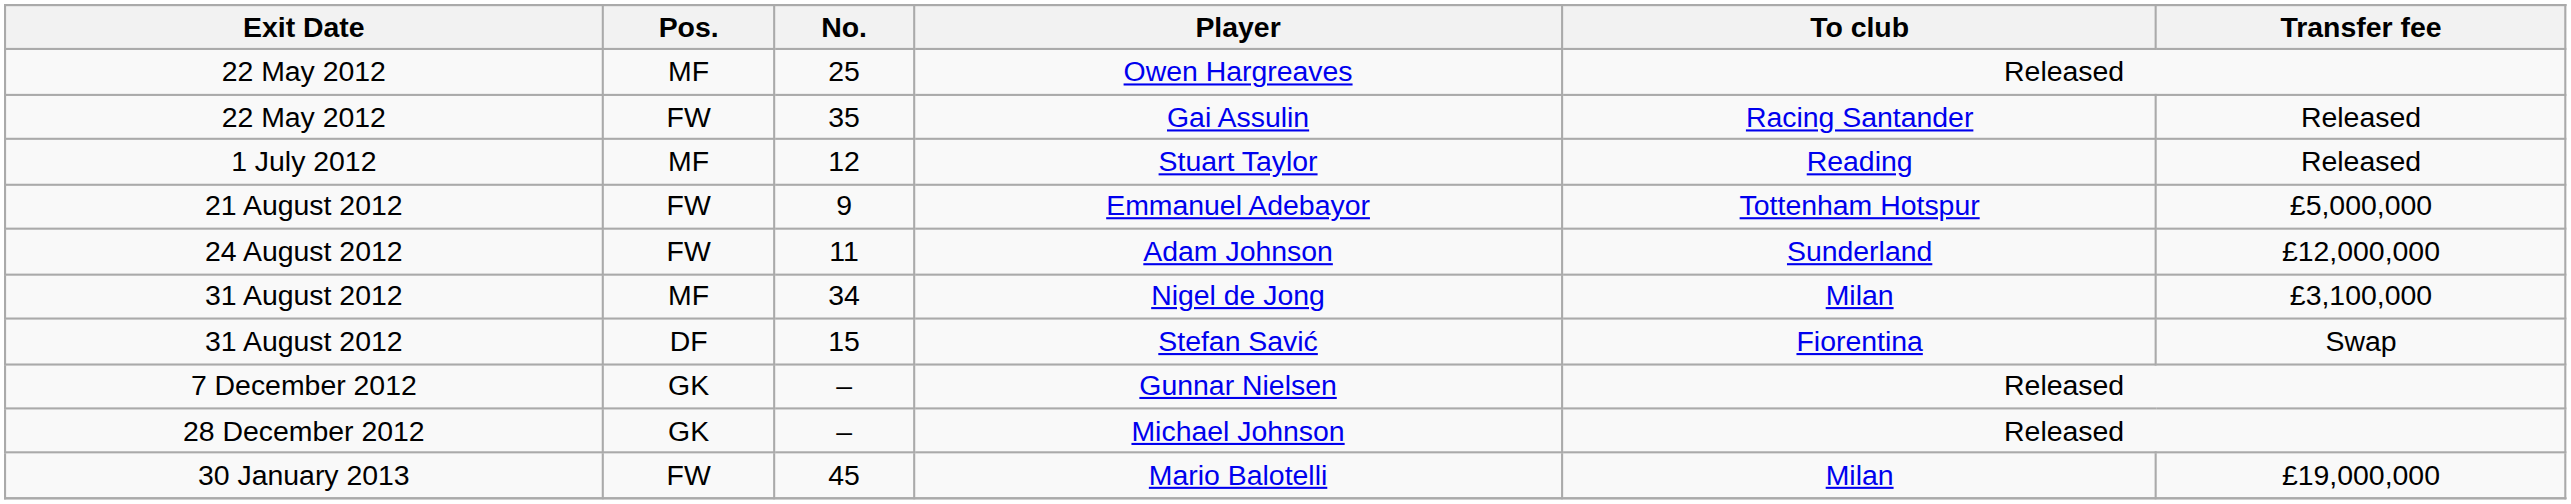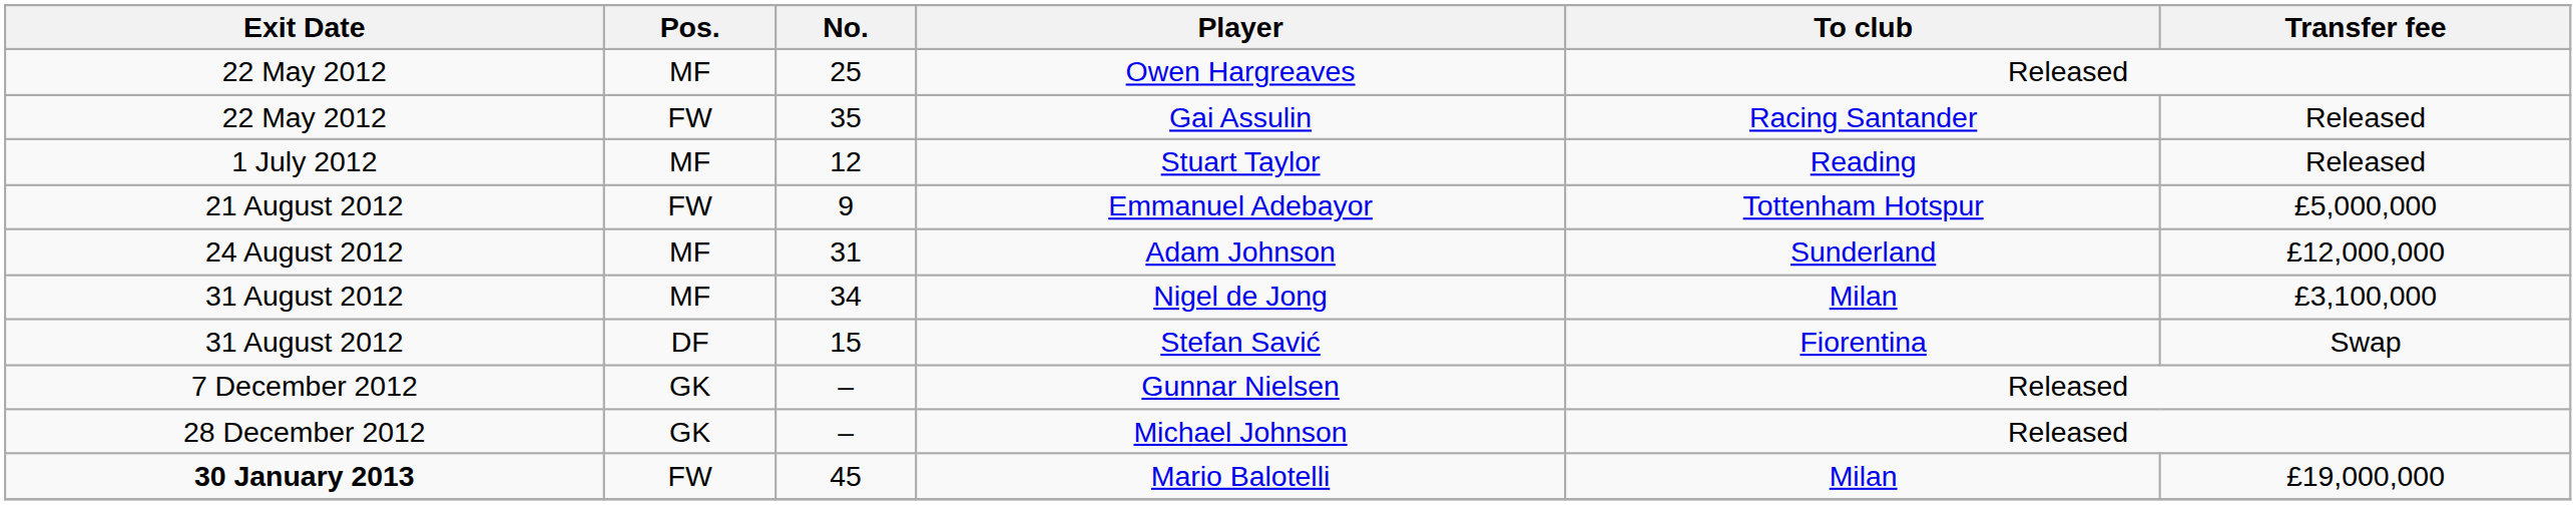 <table class="wikitable sortable" style="width:97%; text-align:center; font-size:85%; text-align:centre;">
 <tr>
 </tr>
 <tr>
 <th>Exit Date</th>
 <th>Pos.</th>
 <th>No.</th>
 <th>Player</th>
 <th>To club</th>
 <th>Transfer fee</th>
 </tr>
 <tr>
 <td>22 May 2012</td>
 <td>MF</td>
 <td>25</td>
 <td> <a href='#'>Owen Hargreaves</a></td>
 <td colspan="2">Released</td>
 </tr>
 <tr>
 <td>22 May 2012</td>
 <td>FW</td>
 <td>35</td>
 <td> <a href='#'>Gai Assulin</a></td>
 <td> <a href='#'>Racing Santander</a></td>
 <td colspan="2">Released</td>
 </tr>
 <tr>
 <td>1 July 2012</td>
 <td>MF</td>
 <td>12</td>
 <td> <a href='#'>Stuart Taylor</a></td>
 <td> <a href='#'>Reading</a></td>
 <td colspan="2">Released</td>
 </tr>
 <tr>
 <td>21 August 2012</td>
 <td>FW</td>
 <td>9</td>
 <td> <a href='#'>Emmanuel Adebayor</a></td>
 <td> <a href='#'>Tottenham Hotspur</a></td>
 <td colspan="2">£5,000,000</td>
 </tr>
 <tr>
 <td>24 August 2012</td>
-<td>FW</td>
-<td>11</td>
+<td>MF</td>
+<td>31</td>
 <td> <a href='#'>Adam Johnson</a></td>
 <td> <a href='#'>Sunderland</a></td>
 <td colspan="2">£12,000,000</td>
 </tr>
 <tr>
 <td>31 August 2012</td>
 <td>MF</td>
 <td>34</td>
 <td> <a href='#'>Nigel de Jong</a></td>
 <td> <a href='#'>Milan</a></td>
 <td colspan="2">£3,100,000</td>
 </tr>
 <tr>
 <td>31 August 2012</td>
 <td>DF</td>
 <td>15</td>
 <td> <a href='#'>Stefan Savić</a></td>
 <td> <a href='#'>Fiorentina</a></td>
 <td>Swap</td>
 </tr>
 <tr>
 <td>7 December 2012</td>
 <td>GK</td>
 <td>–</td>
 <td> <a href='#'>Gunnar Nielsen</a></td>
 <td colspan="2">Released</td>
 </tr>
 <tr>
 <td>28 December 2012</td>
 <td>GK</td>
 <td>–</td>
 <td> <a href='#'>Michael Johnson</a></td>
 <td colspan="2">Released</td>
 </tr>
 <tr>
-<td>30 January 2013</td>
+<td><strong>30 January 2013</strong></td>
 <td>FW</td>
 <td>45</td>
 <td> <a href='#'>Mario Balotelli</a></td>
 <td> <a href='#'>Milan</a></td>
 <td colspan="2">£19,000,000</td>
 </tr>
 <tr>
 </tr>
 </table>
